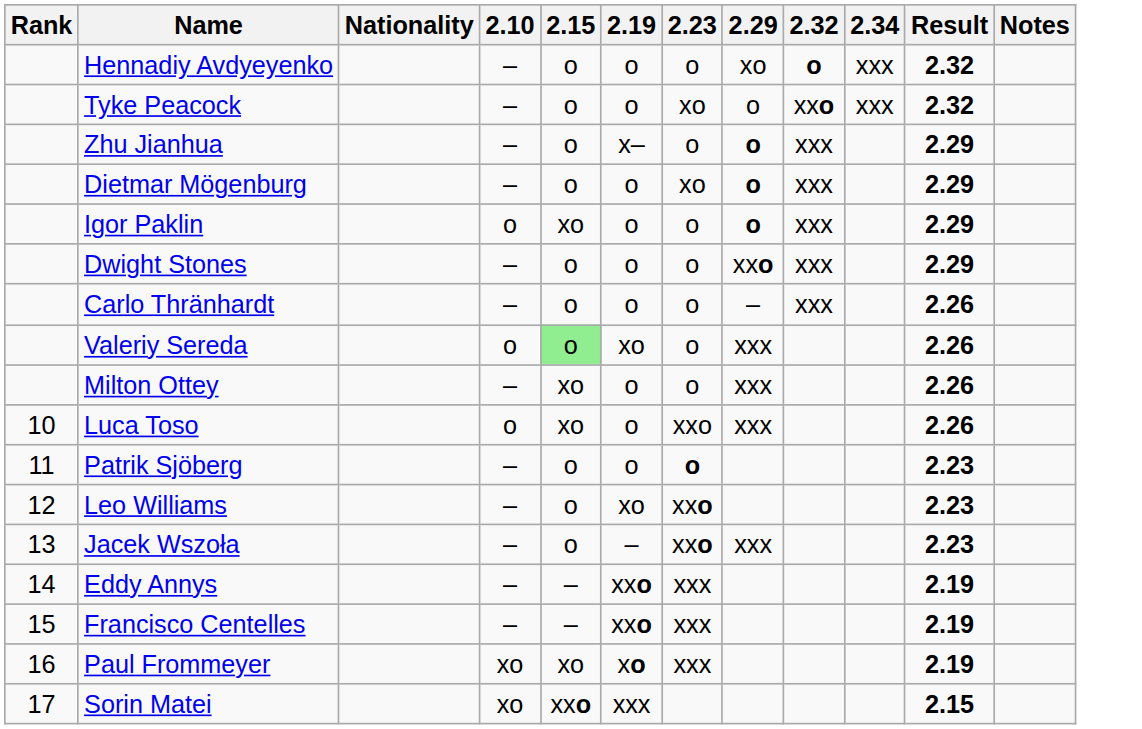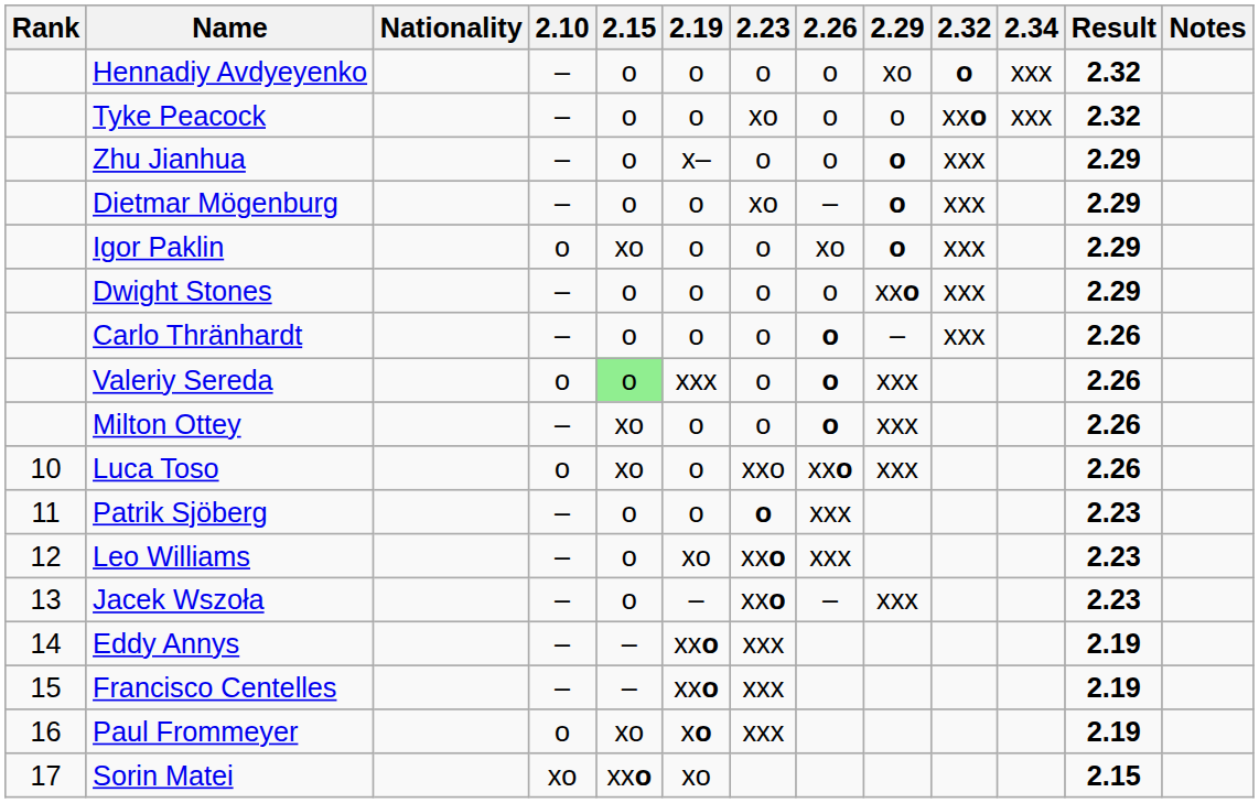 <table class="wikitable sortable" style="text-align:center;font-size:95%">
 <tr>
 <th>Rank</th>
 <th>Name</th>
 <th>Nationality</th>
 <th>2.10</th>
 <th>2.15</th>
 <th>2.19</th>
 <th>2.23</th>
+<th>2.26</th>
 <th>2.29</th>
 <th>2.32</th>
 <th>2.34</th>
 <th>Result</th>
 <th>Notes</th>
 </tr>
 <tr>
 <td></td>
 <td align=left><a href='#'>Hennadiy Avdyeyenko</a></td>
 <td align=left></td>
 <td>–</td>
+<td>o</td>
 <td>o</td>
 <td>o</td>
 <td>o</td>
 <td>xo</td>
 <td><strong>o</strong></td>
 <td>xxx</td>
 <td><strong>2.32</strong></td>
 <td></td>
 </tr>
 <tr>
 <td></td>
 <td align=left><a href='#'>Tyke Peacock</a></td>
 <td align=left></td>
 <td>–</td>
 <td>o</td>
 <td>o</td>
 <td>xo</td>
 <td>o</td>
+<td>o</td>
 <td>xx<strong>o</strong></td>
 <td>xxx</td>
 <td><strong>2.32</strong></td>
 <td></td>
 </tr>
 <tr>
 <td></td>
 <td align=left><a href='#'>Zhu Jianhua</a></td>
 <td align=left></td>
 <td>–</td>
 <td>o</td>
 <td>x–</td>
+<td>o</td>
 <td>o</td>
 <td><strong>o</strong></td>
 <td>xxx</td>
 <td></td>
 <td><strong>2.29</strong></td>
 <td></td>
 </tr>
 <tr>
 <td></td>
 <td align=left><a href='#'>Dietmar Mögenburg</a></td>
 <td align=left></td>
 <td>–</td>
 <td>o</td>
 <td>o</td>
 <td>xo</td>
+<td>–</td>
 <td><strong>o</strong></td>
 <td>xxx</td>
 <td></td>
 <td><strong>2.29</strong></td>
 <td></td>
 </tr>
 <tr>
 <td></td>
 <td align=left><a href='#'>Igor Paklin</a></td>
 <td align=left></td>
 <td>o</td>
 <td>xo</td>
 <td>o</td>
 <td>o</td>
+<td>xo</td>
 <td><strong>o</strong></td>
 <td>xxx</td>
 <td></td>
 <td><strong>2.29</strong></td>
 <td></td>
 </tr>
 <tr>
 <td></td>
 <td align=left><a href='#'>Dwight Stones</a></td>
 <td align=left></td>
 <td>–</td>
+<td>o</td>
 <td>o</td>
 <td>o</td>
 <td>o</td>
 <td>xx<strong>o</strong></td>
 <td>xxx</td>
 <td></td>
 <td><strong>2.29</strong></td>
 <td></td>
 </tr>
 <tr>
 <td></td>
 <td align=left><a href='#'>Carlo Thränhardt</a></td>
 <td align=left></td>
 <td>–</td>
 <td>o</td>
 <td>o</td>
 <td>o</td>
+<td><strong>o</strong></td>
 <td>–</td>
 <td>xxx</td>
 <td></td>
 <td><strong>2.26</strong></td>
 <td></td>
 </tr>
 <tr>
 <td></td>
 <td align=left><a href='#'>Valeriy Sereda</a></td>
 <td align=left></td>
 <td>o</td>
 <td style="background: lightgreen;">o</td>
-<td>xo</td>
+<td>xxx</td>
 <td>o</td>
+<td><strong>o</strong></td>
 <td>xxx</td>
 <td></td>
 <td></td>
 <td><strong>2.26</strong></td>
 <td></td>
 </tr>
 <tr>
 <td></td>
 <td align=left><a href='#'>Milton Ottey</a></td>
 <td align=left></td>
 <td>–</td>
 <td>xo</td>
 <td>o</td>
 <td>o</td>
+<td><strong>o</strong></td>
 <td>xxx</td>
 <td></td>
 <td></td>
 <td><strong>2.26</strong></td>
 <td></td>
 </tr>
 <tr>
 <td>10</td>
 <td align=left><a href='#'>Luca Toso</a></td>
 <td align=left></td>
 <td>o</td>
 <td>xo</td>
 <td>o</td>
 <td>xxo</td>
+<td>xx<strong>o</strong></td>
 <td>xxx</td>
 <td></td>
 <td></td>
 <td><strong>2.26</strong></td>
 <td></td>
 </tr>
 <tr>
 <td>11</td>
 <td align=left><a href='#'>Patrik Sjöberg</a></td>
 <td align=left></td>
 <td>–</td>
 <td>o</td>
 <td>o</td>
 <td><strong>o</strong></td>
+<td>xxx</td>
 <td></td>
 <td></td>
 <td></td>
 <td><strong>2.23</strong></td>
 <td></td>
 </tr>
 <tr>
 <td>12</td>
 <td align=left><a href='#'>Leo Williams</a></td>
 <td align=left></td>
 <td>–</td>
 <td>o</td>
 <td>xo</td>
 <td>xx<strong>o</strong></td>
+<td>xxx</td>
 <td></td>
 <td></td>
 <td></td>
 <td><strong>2.23</strong></td>
 <td></td>
 </tr>
 <tr>
 <td>13</td>
 <td align=left><a href='#'>Jacek Wszoła</a></td>
 <td align=left></td>
 <td>–</td>
 <td>o</td>
 <td>–</td>
 <td>xx<strong>o</strong></td>
+<td>–</td>
 <td>xxx</td>
 <td></td>
 <td></td>
 <td><strong>2.23</strong></td>
 <td></td>
 </tr>
 <tr>
 <td>14</td>
 <td align=left><a href='#'>Eddy Annys</a></td>
 <td align=left></td>
 <td>–</td>
 <td>–</td>
 <td>xx<strong>o</strong></td>
 <td>xxx</td>
 <td></td>
 <td></td>
 <td></td>
+<td></td>
 <td><strong>2.19</strong></td>
 <td></td>
 </tr>
 <tr>
 <td>15</td>
 <td align=left><a href='#'>Francisco Centelles</a></td>
 <td align=left></td>
 <td>–</td>
 <td>–</td>
 <td>xx<strong>o</strong></td>
 <td>xxx</td>
 <td></td>
 <td></td>
 <td></td>
+<td></td>
 <td><strong>2.19</strong></td>
 <td></td>
 </tr>
 <tr>
 <td>16</td>
 <td align=left><a href='#'>Paul Frommeyer</a></td>
 <td align=left></td>
-<td>xo</td>
+<td>o</td>
 <td>xo</td>
 <td>x<strong>o</strong></td>
 <td>xxx</td>
+<td></td>
 <td></td>
 <td></td>
 <td></td>
 <td><strong>2.19</strong></td>
 <td></td>
 </tr>
 <tr>
 <td>17</td>
 <td align=left><a href='#'>Sorin Matei</a></td>
 <td align=left></td>
 <td>xo</td>
 <td>xx<strong>o</strong></td>
-<td>xxx</td>
+<td>xo</td>
+<td></td>
 <td></td>
 <td></td>
 <td></td>
 <td></td>
 <td><strong>2.15</strong></td>
 <td></td>
 </tr>
 </table>
